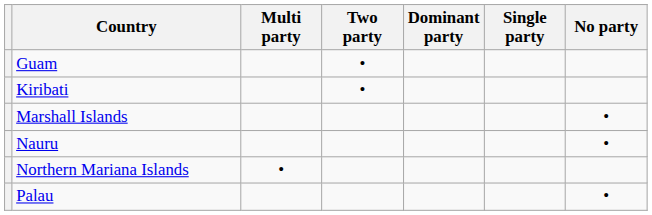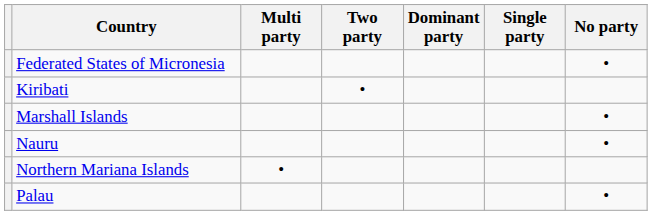 <table class="wikitable" style="text-align:center">
 <tr>
 <th></th>
 <th width="210">Country</th>
 <th width="70">Multi party</th>
 <th width="70">Two party</th>
 <th width="70">Dominant party</th>
 <th width="70">Single party</th>
 <th width="70">No party</th>
 </tr>
 <tr>
 <th></th>
-<td style="text-align:left"><a href='#'>Guam</a></td>
-<td></td>
-<td>•</td>
+<td style="text-align:left"><a href='#'>Federated States of Micronesia</a></td>
 <td></td>
 <td></td>
 <td></td>
+<td></td>
+<td>•</td>
 </tr>
 <tr>
 <th></th>
 <td style="text-align:left"><a href='#'>Kiribati</a></td>
 <td></td>
 <td>•</td>
 <td></td>
 <td></td>
 <td></td>
 </tr>
 <tr>
 <th></th>
 <td style="text-align:left"><a href='#'>Marshall Islands</a></td>
 <td></td>
 <td></td>
 <td></td>
 <td></td>
 <td>•</td>
 </tr>
 <tr>
 <th></th>
 <td style="text-align:left"><a href='#'>Nauru</a></td>
 <td></td>
 <td></td>
 <td></td>
 <td></td>
 <td>•</td>
 </tr>
 <tr>
 <th></th>
 <td style="text-align:left"><a href='#'>Northern Mariana Islands</a></td>
 <td>•</td>
 <td></td>
 <td></td>
 <td></td>
 <td></td>
 </tr>
 <tr>
 <th></th>
 <td style="text-align:left"><a href='#'>Palau</a></td>
 <td></td>
 <td></td>
 <td></td>
 <td></td>
 <td>•</td>
 </tr>
 </table>
